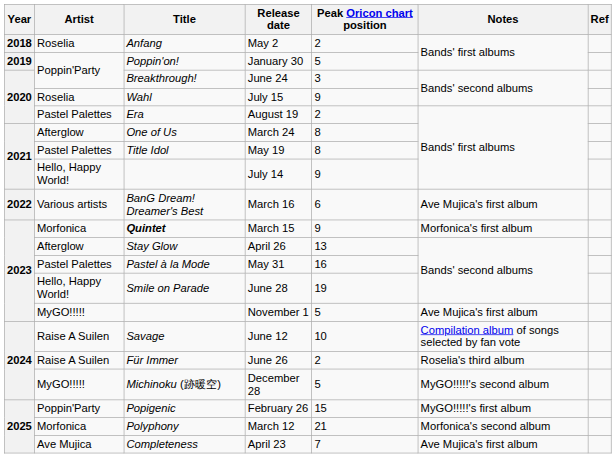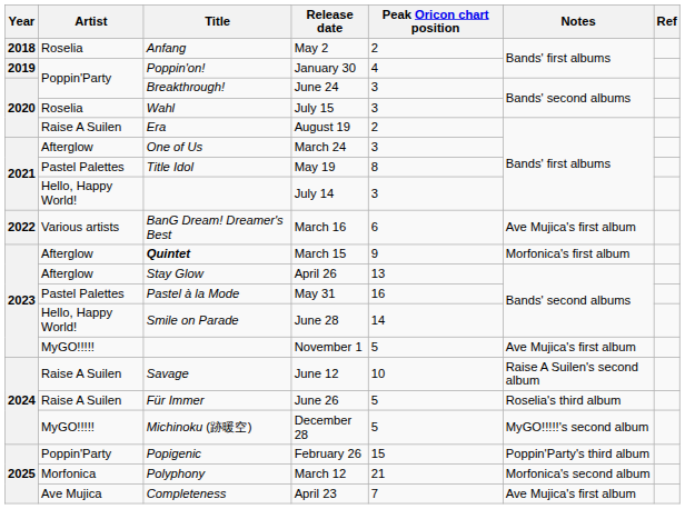 <table class="wikitable" text-align: center>
 <tr>
 <th>Year</th>
 <th>Artist</th>
 <th>Title</th>
 <th>Release date</th>
 <th>Peak <a href='#'>Oricon chart</a> position</th>
 <th>Notes</th>
 <th>Ref</th>
 </tr>
 <tr>
 <th>2018</th>
 <td>Roselia</td>
 <td><em>Anfang</em></td>
 <td>May 2</td>
 <td>2</td>
 <td rowspan=2>Bands' first albums</td>
 <td></td>
 </tr>
 <tr>
 <th>2019</th>
 <td rowspan=2>Poppin'Party</td>
 <td><em>Poppin'on!</em></td>
 <td>January 30</td>
-<td>5</td>
+<td>4</td>
 <td></td>
 </tr>
 <tr>
 <th rowspan=3>2020</th>
 <td><em>Breakthrough!</em></td>
 <td>June 24</td>
 <td>3</td>
 <td rowspan=2>Bands' second albums</td>
 <td></td>
 </tr>
 <tr>
 <td>Roselia</td>
 <td><em>Wahl</em></td>
 <td>July 15</td>
-<td>9</td>
+<td>3</td>
 <td></td>
 </tr>
 <tr>
-<td>Pastel Palettes</td>
+<td>Raise A Suilen</td>
 <td><em>Era</em></td>
 <td>August 19</td>
 <td>2</td>
 <td rowspan=4>Bands' first albums</td>
 <td></td>
 </tr>
 <tr>
 <th rowspan=3>2021</th>
 <td>Afterglow</td>
 <td><em>One of Us</em></td>
 <td>March 24</td>
-<td>8</td>
+<td>3</td>
 <td></td>
 </tr>
 <tr>
 <td>Pastel Palettes</td>
 <td><em>Title Idol</em></td>
 <td>May 19</td>
 <td>8</td>
 <td></td>
 </tr>
 <tr>
 <td>Hello, Happy World!</td>
 <td></td>
 <td>July 14</td>
-<td>9</td>
+<td>3</td>
 <td></td>
 </tr>
 <tr>
 <th>2022</th>
 <td>Various artists</td>
 <td><em>BanG Dream! Dreamer's Best</em></td>
 <td>March 16</td>
 <td>6</td>
 <td>Ave Mujica's first album</td>
 <td></td>
 </tr>
 <tr>
 <th rowspan=5>2023</th>
-<td>Morfonica</td>
+<td>Afterglow</td>
 <td><strong><em>Quintet</em></strong></td>
 <td>March 15</td>
 <td>9</td>
 <td>Morfonica's first album</td>
 <td></td>
 </tr>
 <tr>
 <td>Afterglow</td>
 <td><em>Stay Glow</em></td>
 <td>April 26</td>
 <td>13</td>
 <td rowspan=3>Bands' second albums</td>
 <td></td>
 </tr>
 <tr>
 <td>Pastel Palettes</td>
 <td><em>Pastel à la Mode</em></td>
 <td>May 31</td>
 <td>16</td>
 <td></td>
 </tr>
 <tr>
 <td>Hello, Happy World!</td>
 <td><em>Smile on Parade</em></td>
 <td>June 28</td>
-<td>19</td>
+<td>14</td>
 <td></td>
 </tr>
 <tr>
 <td>MyGO!!!!!</td>
 <td></td>
 <td>November 1</td>
 <td>5</td>
 <td>Ave Mujica's first album</td>
 <td></td>
 </tr>
 <tr>
 <th rowspan="3">2024</th>
 <td>Raise A Suilen</td>
 <td><em>Savage</em></td>
 <td>June 12</td>
 <td>10</td>
-<td><a href='#'>Compilation album</a> of songs selected by fan vote</td>
+<td>Raise A Suilen's second album</td>
 <td></td>
 </tr>
 <tr>
 <td>Raise A Suilen</td>
 <td><em>Für Immer</em></td>
 <td>June 26</td>
-<td>2</td>
+<td>5</td>
 <td>Roselia's third album</td>
 <td></td>
 </tr>
 <tr>
 <td>MyGO!!!!!</td>
 <td><em>Michinoku</em> (跡暖空)</td>
 <td>December 28</td>
 <td>5</td>
 <td>MyGO!!!!!'s second album</td>
 <td></td>
 </tr>
 <tr>
 <th rowspan="3">2025</th>
 <td>Poppin'Party</td>
 <td><em>Popigenic</em></td>
 <td>February 26</td>
 <td>15</td>
-<td>MyGO!!!!!'s first album</td>
+<td>Poppin'Party's third album</td>
 <td></td>
 </tr>
 <tr>
 <td>Morfonica</td>
 <td><em>Polyphony</em></td>
 <td>March 12</td>
 <td>21</td>
 <td>Morfonica's second album</td>
 <td></td>
 </tr>
 <tr>
 <td>Ave Mujica</td>
 <td><em>Completeness</em></td>
 <td>April 23</td>
 <td>7</td>
 <td>Ave Mujica's first album</td>
 <td></td>
 </tr>
 </table>
